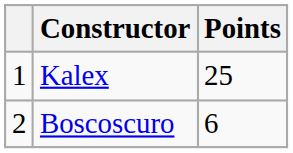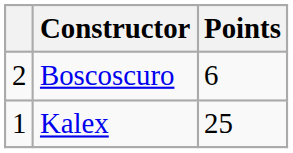 <table class="wikitable" style="font-size: 85%;">
 <tr>
 <th></th>
 <th>Constructor</th>
 <th>Points</th>
 </tr>
 <tr>
+<td align=center>2</td>
+<td> <a href='#'>Boscoscuro</a></td>
+<td align=left>6</td>
+</tr>
+<tr>
 <td align=center>1</td>
 <td> <a href='#'>Kalex</a></td>
 <td align=left>25</td>
 </tr>
-<tr>
-<td align=center>2</td>
-<td> <a href='#'>Boscoscuro</a></td>
-<td align=left>6</td>
-</tr>
 </table>
